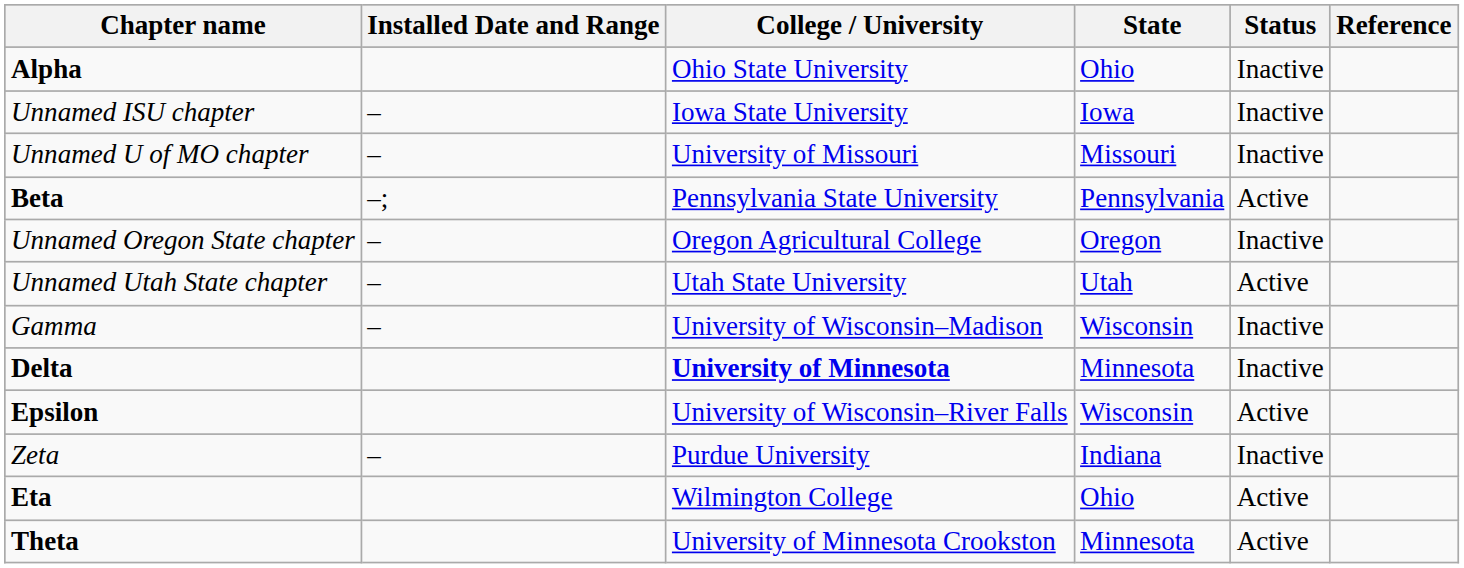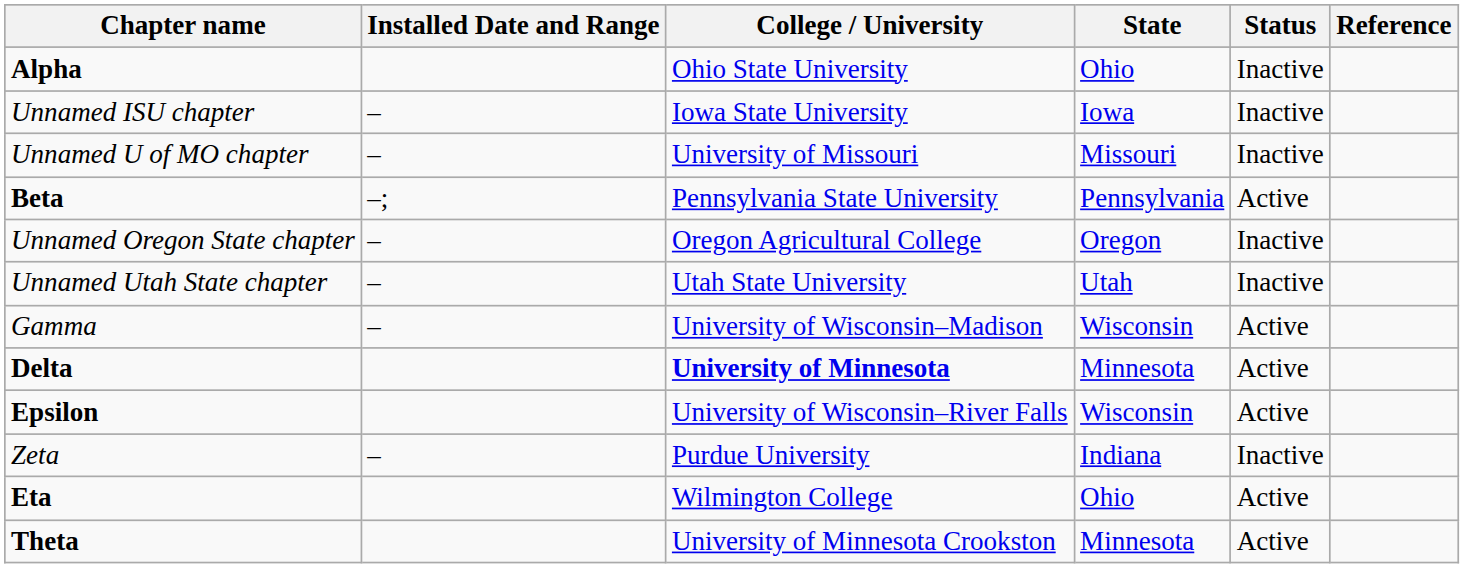 <table class="sortable wikitable">
 <tr>
 <th>Chapter name</th>
 <th>Installed Date and Range</th>
 <th>College / University</th>
 <th>State</th>
 <th>Status</th>
 <th>Reference</th>
 </tr>
 <tr>
 <td><strong>Alpha</strong></td>
 <td></td>
 <td><a href='#'>Ohio State University</a></td>
 <td><a href='#'>Ohio</a></td>
 <td>Inactive</td>
 <td></td>
 </tr>
 <tr>
 <td><em>Unnamed ISU chapter</em></td>
 <td>–</td>
 <td><a href='#'>Iowa State University</a></td>
 <td><a href='#'>Iowa</a></td>
 <td>Inactive</td>
 <td></td>
 </tr>
 <tr>
 <td><em>Unnamed U of MO chapter</em></td>
 <td>–</td>
 <td><a href='#'>University of Missouri</a></td>
 <td><a href='#'>Missouri</a></td>
 <td>Inactive</td>
 <td></td>
 </tr>
 <tr>
 <td><strong>Beta</strong></td>
 <td>–;<br></td>
 <td><a href='#'>Pennsylvania State University</a></td>
 <td><a href='#'>Pennsylvania</a></td>
 <td>Active</td>
 <td></td>
 </tr>
 <tr>
 <td><em>Unnamed Oregon State chapter</em></td>
 <td>–</td>
 <td><a href='#'>Oregon Agricultural College</a></td>
 <td><a href='#'>Oregon</a></td>
 <td>Inactive</td>
 <td></td>
 </tr>
 <tr>
 <td><em>Unnamed Utah State chapter</em></td>
 <td>–</td>
 <td><a href='#'>Utah State University</a></td>
 <td><a href='#'>Utah</a></td>
-<td>Active</td>
+<td>Inactive</td>
 <td></td>
 </tr>
 <tr>
 <td><em>Gamma</em></td>
 <td>–</td>
 <td><a href='#'>University of Wisconsin–Madison</a></td>
 <td><a href='#'>Wisconsin</a></td>
-<td>Inactive</td>
+<td>Active</td>
 <td></td>
 </tr>
 <tr>
 <td><strong>Delta</strong></td>
 <td></td>
 <td><strong><a href='#'>University of Minnesota</a></strong></td>
 <td><a href='#'>Minnesota</a></td>
-<td>Inactive</td>
+<td>Active</td>
 <td></td>
 </tr>
 <tr>
 <td><strong>Epsilon</strong></td>
 <td></td>
 <td><a href='#'>University of Wisconsin–River Falls</a></td>
 <td><a href='#'>Wisconsin</a></td>
 <td>Active</td>
 <td></td>
 </tr>
 <tr>
 <td><em>Zeta</em></td>
 <td>–</td>
 <td><a href='#'>Purdue University</a></td>
 <td><a href='#'>Indiana</a></td>
 <td>Inactive</td>
 <td></td>
 </tr>
 <tr>
 <td><strong>Eta</strong></td>
 <td></td>
 <td><a href='#'>Wilmington College</a></td>
 <td><a href='#'>Ohio</a></td>
 <td>Active</td>
 <td></td>
 </tr>
 <tr>
 <td><strong>Theta</strong></td>
 <td></td>
 <td><a href='#'>University of Minnesota Crookston</a></td>
 <td><a href='#'>Minnesota</a></td>
 <td>Active</td>
 <td></td>
 </tr>
 </table>
